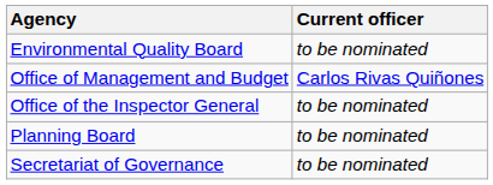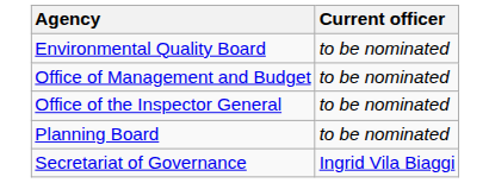 <table class="wikitable sortable" style="margin: 0 auto">
 <tr>
 <th style="text-align: left">Agency</th>
 <th style="text-align: left">Current officer</th>
 </tr>
 <tr>
 <td><a href='#'>Environmental Quality Board</a></td>
 <td><em>to be nominated</em></td>
 </tr>
 <tr>
 <td><a href='#'>Office of Management and Budget</a></td>
-<td><a href='#'>Carlos Rivas Quiñones</a></td>
+<td><em>to be nominated</em></td>
 </tr>
 <tr>
 <td><a href='#'>Office of the Inspector General</a></td>
 <td><em>to be nominated</em></td>
 </tr>
 <tr>
 <td><a href='#'>Planning Board</a></td>
 <td><em>to be nominated</em></td>
 </tr>
 <tr>
 <td><a href='#'>Secretariat of Governance</a></td>
-<td><em>to be nominated</em></td>
+<td><a href='#'>Ingrid Vila Biaggi</a></td>
 </tr>
 </table>
